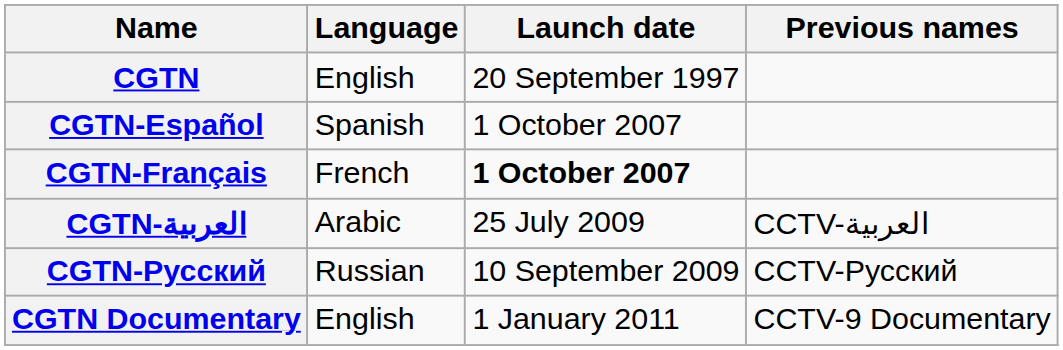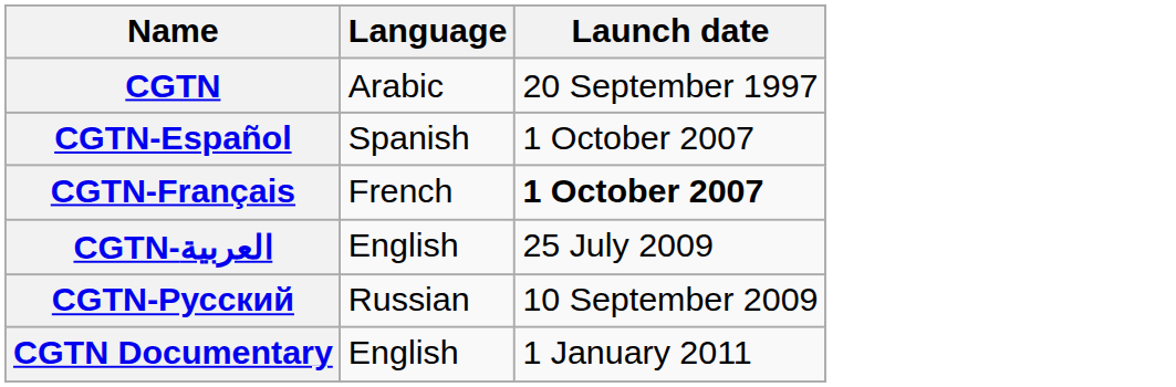 <table class="wikitable">
 <tr>
 <th>Name</th>
 <th>Language</th>
 <th>Launch date</th>
-<th>Previous names</th>
 </tr>
 <tr>
 <th><a href='#'>CGTN</a></th>
-<td>English</td>
+<td>Arabic</td>
 <td>20 September 1997</td>
-<td></td>
 </tr>
 <tr>
 <th><a href='#'>CGTN-Español</a></th>
 <td>Spanish</td>
 <td>1 October 2007</td>
-<td></td>
 </tr>
 <tr>
 <th><a href='#'>CGTN-Français</a></th>
 <td>French</td>
 <td><strong>1 October 2007</strong></td>
-<td></td>
 </tr>
 <tr>
 <th><a href='#'>CGTN-العربية</a></th>
-<td>Arabic</td>
+<td>English</td>
 <td>25 July 2009</td>
-<td>CCTV-العربية</td>
 </tr>
 <tr>
 <th><a href='#'>CGTN-Русский</a></th>
 <td>Russian</td>
 <td>10 September 2009</td>
-<td>CCTV-Русский</td>
 </tr>
 <tr>
 <th><a href='#'>CGTN Documentary</a></th>
 <td>English</td>
 <td>1 January 2011</td>
-<td>CCTV-9 Documentary</td>
 </tr>
 </table>
